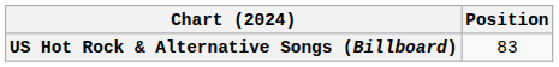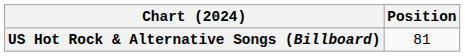 <table class="wikitable plainrowheaders" style="text-align:center">
 <tr>
 <th scope="col">Chart (2024)</th>
 <th scope="col">Position</th>
 </tr>
 <tr>
 <th scope="row">US Hot Rock & Alternative Songs (<em>Billboard</em>)</th>
-<td>83</td>
+<td>81</td>
 </tr>
 </table>
